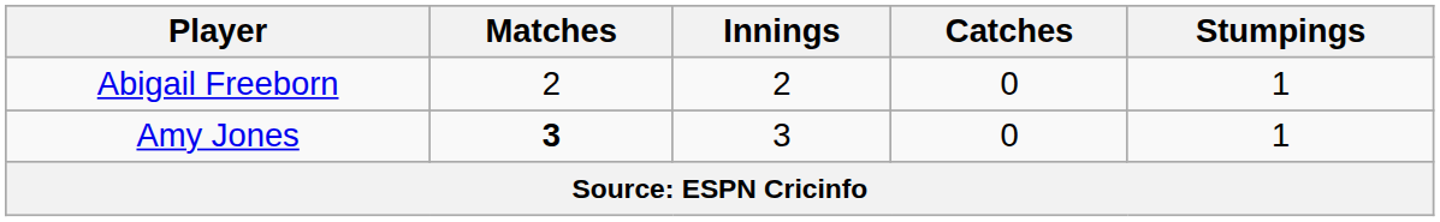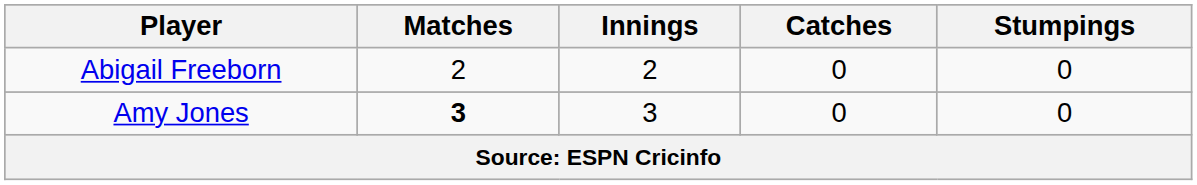 <table class="wikitable" style="text-align:center; width:55%;">
 <tr>
 <th>Player</th>
 <th>Matches</th>
 <th>Innings</th>
 <th>Catches</th>
 <th>Stumpings</th>
 </tr>
 <tr>
 <td><a href='#'>Abigail Freeborn</a></td>
 <td>2</td>
 <td>2</td>
 <td>0</td>
-<td>1</td>
+<td>0</td>
 </tr>
 <tr>
 <td><a href='#'>Amy Jones</a></td>
 <td><strong>3</strong></td>
 <td>3</td>
 <td>0</td>
-<td>1</td>
+<td>0</td>
 </tr>
 <tr>
 <th colspan="5"><small>Source: ESPN Cricinfo </small></th>
 </tr>
 </table>
